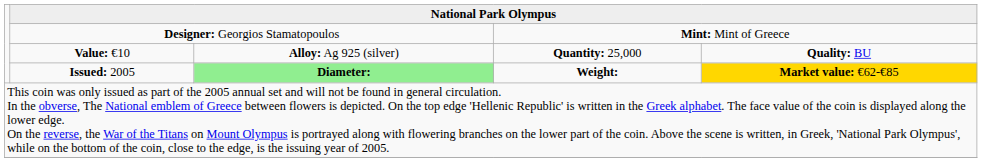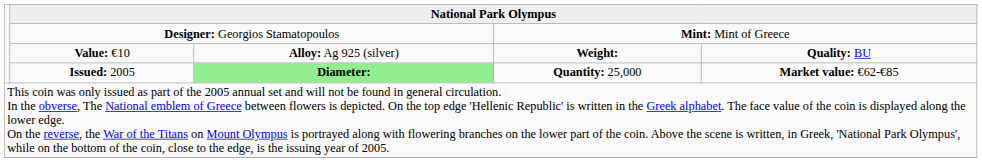 <table class="wikitable" width=100%>
 <tr>
 <td rowspan=4 width="330px" nowrap align=center></td>
 <th colspan="4" align=center style="background:#eeeeee;">National Park Olympus</th>
 </tr>
 <tr>
 <td colspan="2" width="50%" align=center><strong>Designer:</strong> Georgios Stamatopoulos</td>
 <td colspan="2" width="50%" align=center><strong>Mint:</strong> Mint of Greece</td>
 </tr>
 <tr>
 <td align=center><strong>Value:</strong> €10</td>
 <td align=center><strong>Alloy:</strong> Ag 925 (silver)</td>
-<td align=center><strong>Quantity:</strong> 25,000</td>
+<td align=center><strong>Weight:</strong> </td>
 <td align=center><strong>Quality:</strong> <a href='#'>BU</a></td>
 </tr>
 <tr>
 <td align=center><strong>Issued:</strong> 2005</td>
 <td align=center style="background: lightgreen;"><strong>Diameter:</strong> </td>
-<td align=center><strong>Weight:</strong> </td>
-<td align=center style="background: gold;"><strong>Market value:</strong> €62-€85</td>
+<td align=center><strong>Quantity:</strong> 25,000</td>
+<td align=center><strong>Market value:</strong> €62-€85</td>
 </tr>
 <tr>
 <td colspan="5" align=left>This coin was only issued as part of the 2005 annual set and will not be found in general circulation.<br>In the <a href='#'>obverse</a>, The <a href='#'>National emblem of Greece</a> between flowers is depicted.  On the top edge 'Hellenic Republic' is written in the <a href='#'>Greek alphabet</a>. The face value of the coin is displayed along the lower edge.<br>On the <a href='#'>reverse</a>, the <a href='#'>War of the Titans</a> on <a href='#'>Mount Olympus</a> is portrayed along with flowering branches on the lower part of the coin. Above the scene is written, in Greek, 'National Park Olympus', while on the bottom of the coin, close to the edge, is the issuing year of 2005.</td>
 </tr>
 <tr>
 </tr>
 </table>
